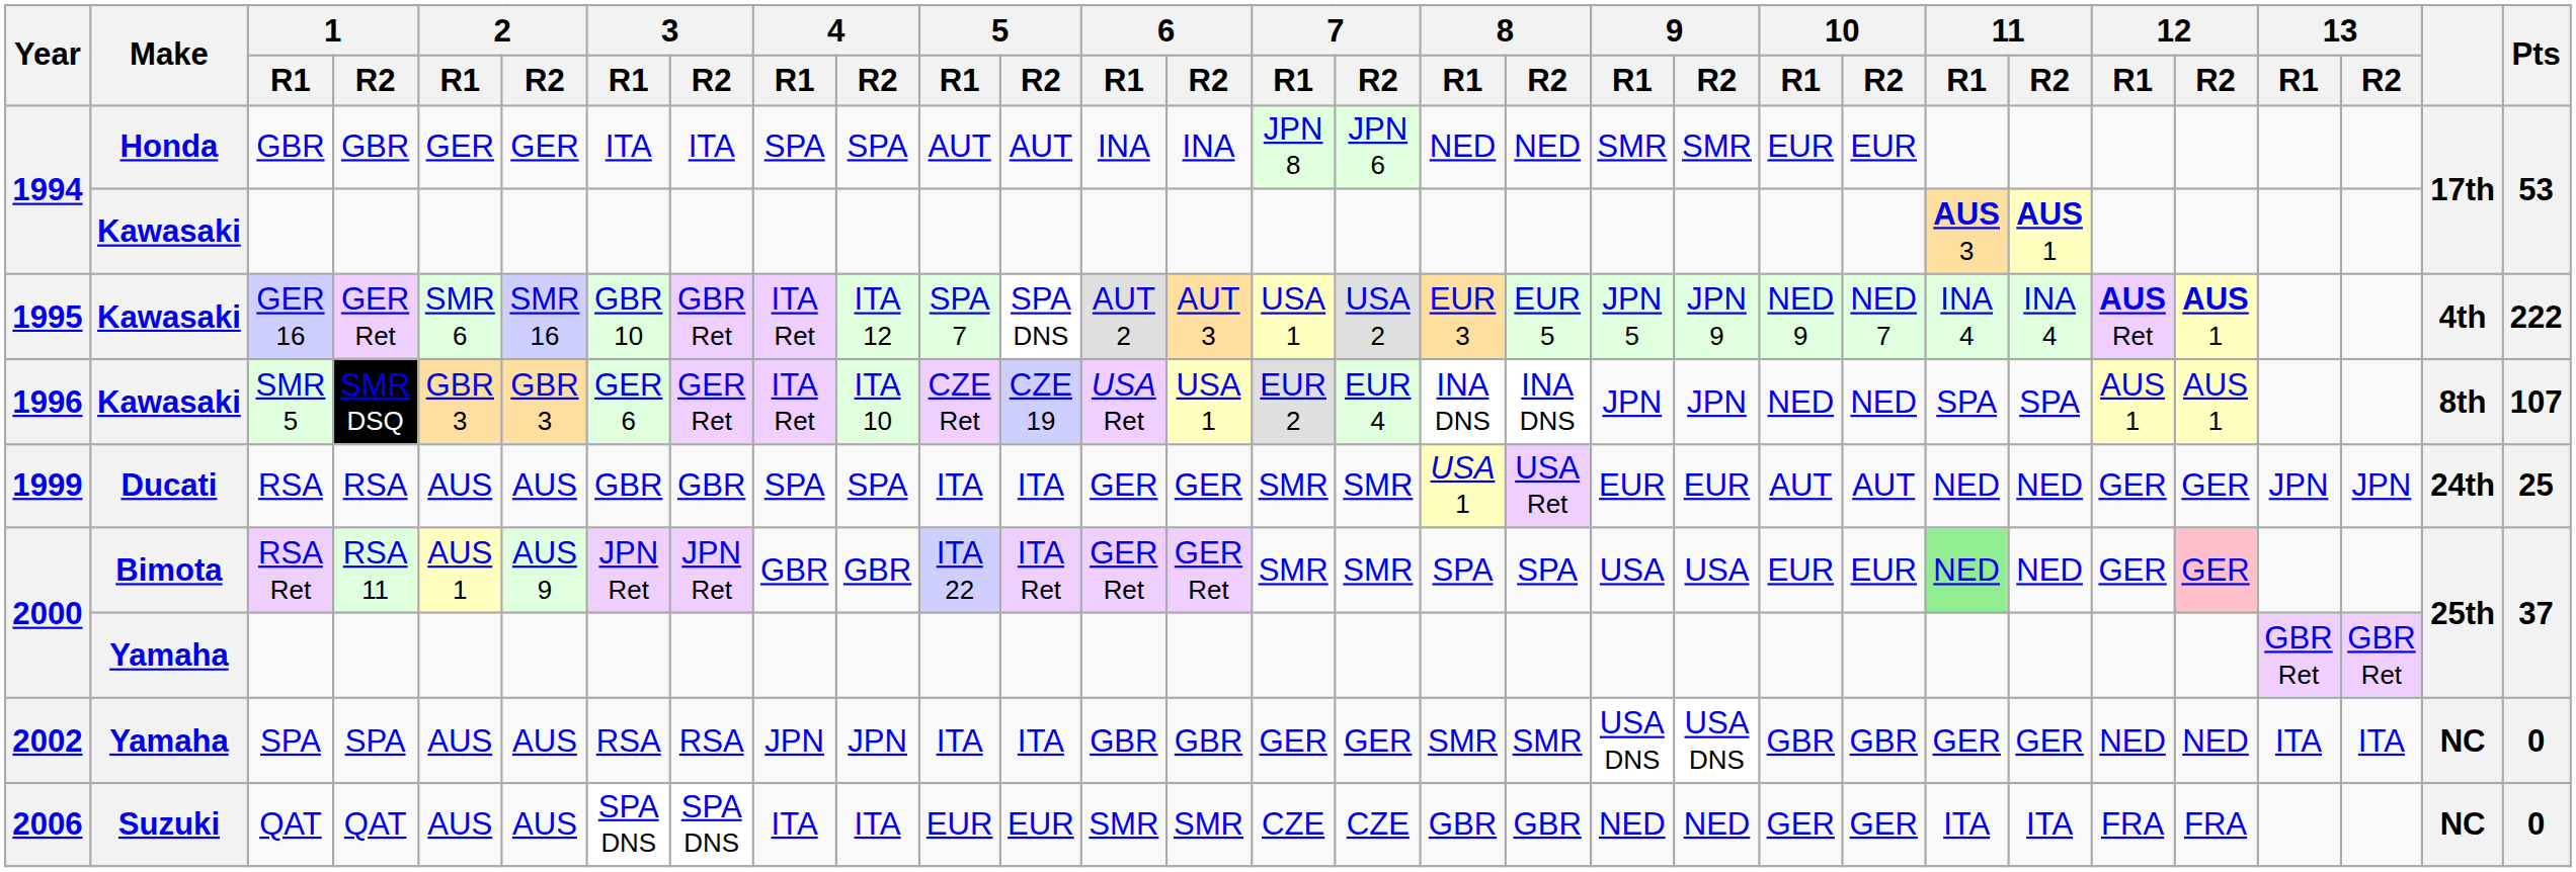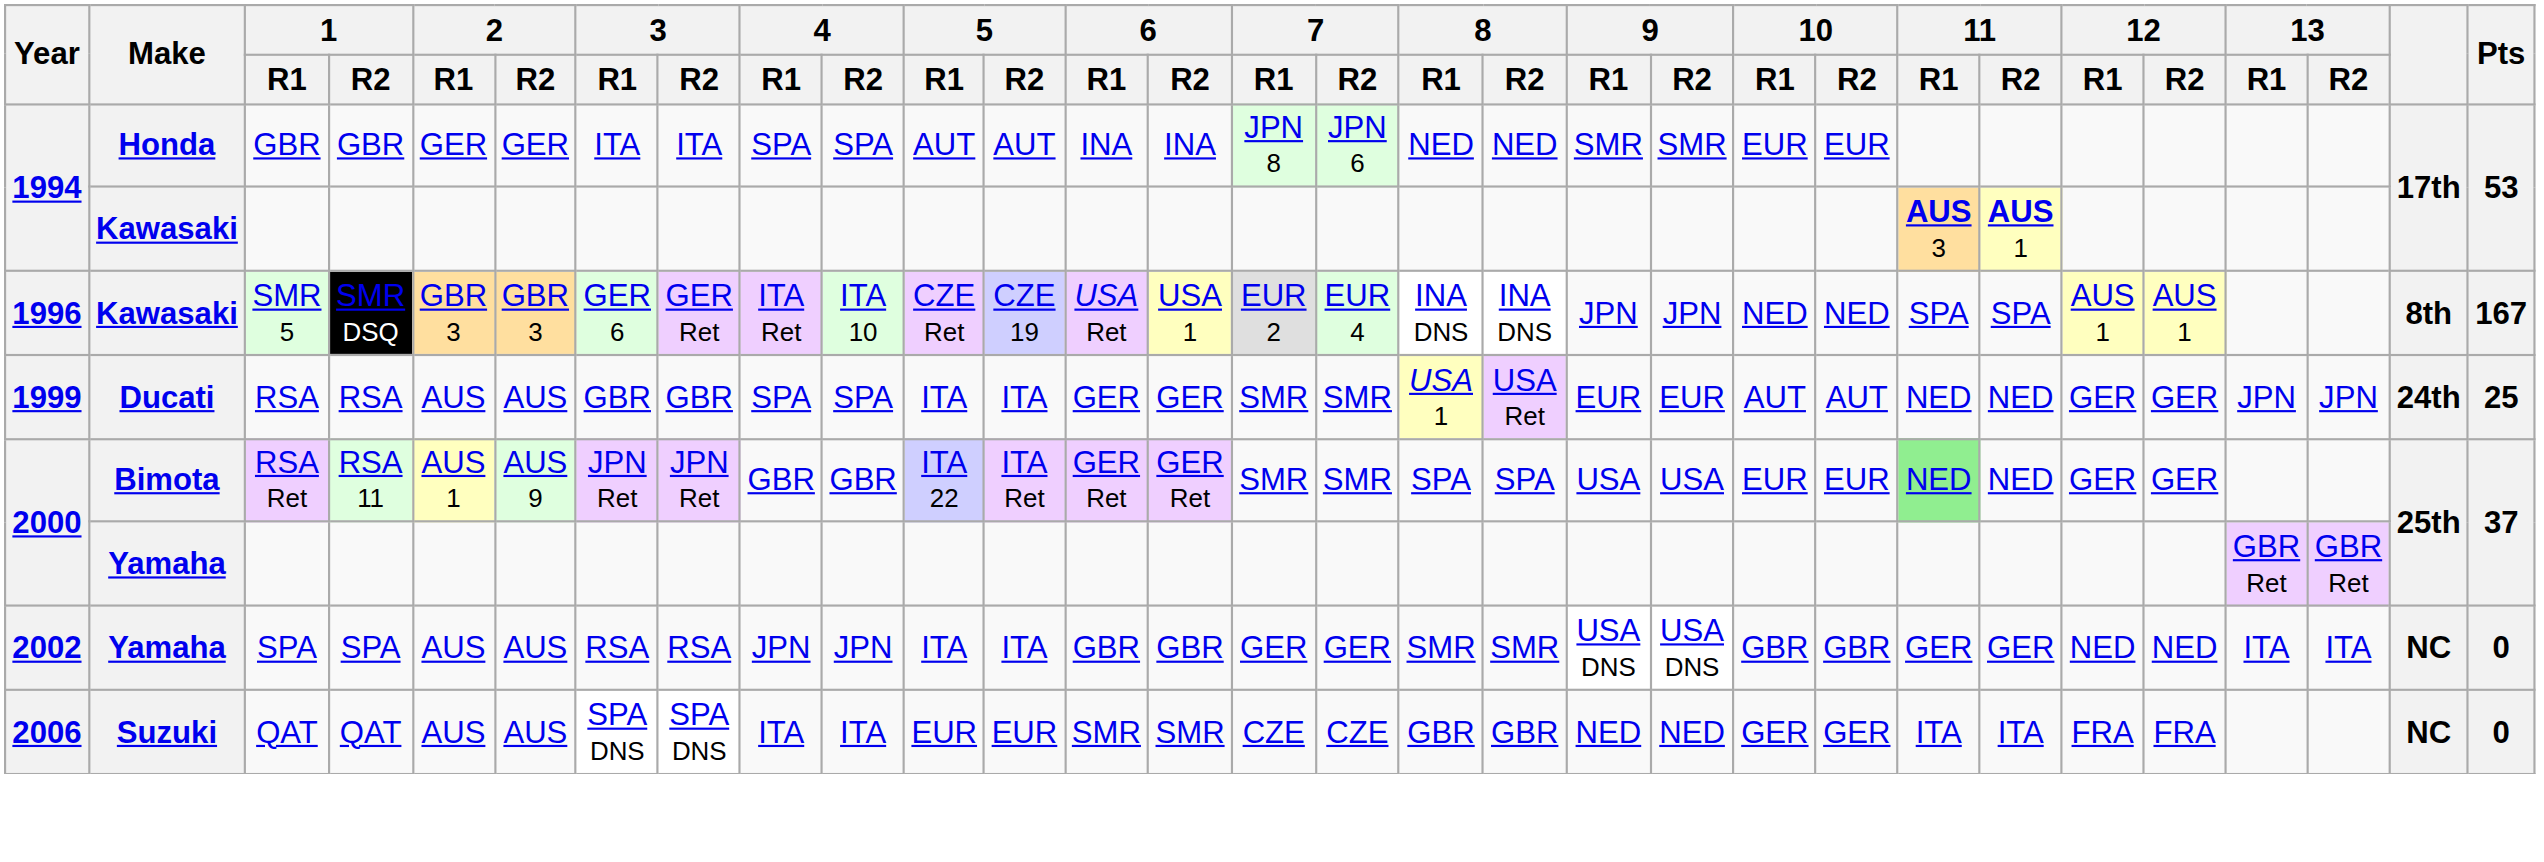 <table class="wikitable" style="text-align:center; font-size:90%">
 <tr>
 <th valign="middle" rowspan=2>Year</th>
 <th valign="middle" rowspan=2>Make</th>
 <th colspan=2>1</th>
 <th colspan=2>2</th>
 <th colspan=2>3</th>
 <th colspan=2>4</th>
 <th colspan=2>5</th>
 <th colspan=2>6</th>
 <th colspan=2>7</th>
 <th colspan=2>8</th>
 <th colspan=2>9</th>
 <th colspan=2>10</th>
 <th colspan=2>11</th>
 <th colspan=2>12</th>
 <th colspan=2>13</th>
 <th rowspan=2></th>
 <th rowspan=2>Pts</th>
 </tr>
 <tr>
 <th>R1</th>
 <th>R2</th>
 <th>R1</th>
 <th>R2</th>
 <th>R1</th>
 <th>R2</th>
 <th>R1</th>
 <th>R2</th>
 <th>R1</th>
 <th>R2</th>
 <th>R1</th>
 <th>R2</th>
 <th>R1</th>
 <th>R2</th>
 <th>R1</th>
 <th>R2</th>
 <th>R1</th>
 <th>R2</th>
 <th>R1</th>
 <th>R2</th>
 <th>R1</th>
 <th>R2</th>
 <th>R1</th>
 <th>R2</th>
 <th>R1</th>
 <th>R2</th>
 </tr>
 <tr>
 <th rowspan=2><a href='#'>1994</a></th>
 <th><a href='#'>Honda</a></th>
 <td><a href='#'>GBR</a></td>
 <td><a href='#'>GBR</a></td>
 <td><a href='#'>GER</a></td>
 <td><a href='#'>GER</a></td>
 <td><a href='#'>ITA</a></td>
 <td><a href='#'>ITA</a></td>
 <td><a href='#'>SPA</a></td>
 <td><a href='#'>SPA</a></td>
 <td><a href='#'>AUT</a></td>
 <td><a href='#'>AUT</a></td>
 <td><a href='#'>INA</a></td>
 <td><a href='#'>INA</a></td>
 <td style="background:#dfffdf;"><a href='#'>JPN</a><br><small>8</small></td>
 <td style="background:#dfffdf;"><a href='#'>JPN</a><br><small>6</small></td>
 <td><a href='#'>NED</a></td>
 <td><a href='#'>NED</a></td>
 <td><a href='#'>SMR</a></td>
 <td><a href='#'>SMR</a></td>
 <td><a href='#'>EUR</a></td>
 <td><a href='#'>EUR</a></td>
 <td></td>
 <td></td>
 <td></td>
 <td></td>
 <td></td>
 <td></td>
 <th rowspan=2>17th</th>
 <th rowspan=2>53</th>
 </tr>
 <tr>
 <th><a href='#'>Kawasaki</a></th>
 <td></td>
 <td></td>
 <td></td>
 <td></td>
 <td></td>
 <td></td>
 <td></td>
 <td></td>
 <td></td>
 <td></td>
 <td></td>
 <td></td>
 <td></td>
 <td></td>
 <td></td>
 <td></td>
 <td></td>
 <td></td>
 <td></td>
 <td></td>
 <td style="background:#ffdf9f;"><strong><a href='#'>AUS</a></strong><br><small>3</small></td>
 <td style="background:#ffffbf;"><strong><a href='#'>AUS</a></strong><br><small>1</small></td>
 <td></td>
 <td></td>
 <td></td>
 <td></td>
 </tr>
 <tr>
-<th><a href='#'>1995</a></th>
-<th><a href='#'>Kawasaki</a></th>
-<td style="background:#CFCFFF;"><a href='#'>GER</a><br><small>16</small></td>
-<td style="background:#efcfff;"><a href='#'>GER</a><br><small>Ret</small></td>
-<td style="background:#dfffdf;"><a href='#'>SMR</a><br><small>6</small></td>
-<td style="background:#CFCFFF;"><a href='#'>SMR</a><br><small>16</small></td>
-<td style="background:#dfffdf;"><a href='#'>GBR</a><br><small>10</small></td>
-<td style="background:#efcfff;"><a href='#'>GBR</a><br><small>Ret</small></td>
-<td style="background:#efcfff;"><a href='#'>ITA</a><br><small>Ret</small></td>
-<td style="background:#dfffdf;"><a href='#'>ITA</a><br><small>12</small></td>
-<td style="background:#dfffdf;"><a href='#'>SPA</a><br><small>7</small></td>
-<td style="background:#ffffff;"><a href='#'>SPA</a><br><small>DNS</small></td>
-<td style="background:#dfdfdf;"><a href='#'>AUT</a><br><small>2</small></td>
-<td style="background:#ffdf9f;"><a href='#'>AUT</a><br><small>3</small></td>
-<td style="background:#ffffbf;"><a href='#'>USA</a><br><small>1</small></td>
-<td style="background:#dfdfdf;"><a href='#'>USA</a><br><small>2</small></td>
-<td style="background:#ffdf9f;"><a href='#'>EUR</a><br><small>3</small></td>
-<td style="background:#dfffdf;"><a href='#'>EUR</a><br><small>5</small></td>
-<td style="background:#dfffdf;"><a href='#'>JPN</a><br><small>5</small></td>
-<td style="background:#dfffdf;"><a href='#'>JPN</a><br><small>9</small></td>
-<td style="background:#dfffdf;"><a href='#'>NED</a><br><small>9</small></td>
-<td style="background:#dfffdf;"><a href='#'>NED</a><br><small>7</small></td>
-<td style="background:#dfffdf;"><a href='#'>INA</a><br><small>4</small></td>
-<td style="background:#dfffdf;"><a href='#'>INA</a><br><small>4</small></td>
-<td style="background:#efcfff;"><strong><a href='#'>AUS</a></strong><br><small>Ret</small></td>
-<td style="background:#ffffbf;"><strong><a href='#'>AUS</a></strong><br><small>1</small></td>
-<td></td>
-<td></td>
-<th>4th</th>
-<th>222</th>
-</tr>
-<tr>
 <th><a href='#'>1996</a></th>
 <th><a href='#'>Kawasaki</a></th>
 <td style="background:#dfffdf;"><a href='#'>SMR</a><br><small>5</small></td>
 <td style="background:black; color:white;"><a href='#'><span>SMR</span></a><br><small>DSQ</small></td>
 <td style="background:#ffdf9f;"><a href='#'>GBR</a><br><small>3</small></td>
 <td style="background:#ffdf9f;"><a href='#'>GBR</a><br><small>3</small></td>
 <td style="background:#dfffdf;"><a href='#'>GER</a><br><small>6</small></td>
 <td style="background:#efcfff;"><a href='#'>GER</a><br><small>Ret</small></td>
 <td style="background:#efcfff;"><a href='#'>ITA</a><br><small>Ret</small></td>
 <td style="background:#dfffdf;"><a href='#'>ITA</a><br><small>10</small></td>
 <td style="background:#efcfff;"><a href='#'>CZE</a><br><small>Ret</small></td>
 <td style="background:#CFCFFF;"><a href='#'>CZE</a><br><small>19</small></td>
 <td style="background:#efcfff;"><em><a href='#'>USA</a></em><br><small>Ret</small></td>
 <td style="background:#ffffbf;"><a href='#'>USA</a><br><small>1</small></td>
 <td style="background:#dfdfdf;"><a href='#'>EUR</a><br><small>2</small></td>
 <td style="background:#dfffdf;"><a href='#'>EUR</a><br><small>4</small></td>
 <td style="background:#ffffff;"><a href='#'>INA</a><br><small>DNS</small></td>
 <td style="background:#ffffff;"><a href='#'>INA</a><br><small>DNS</small></td>
 <td><a href='#'>JPN</a></td>
 <td><a href='#'>JPN</a></td>
 <td><a href='#'>NED</a></td>
 <td><a href='#'>NED</a></td>
 <td><a href='#'>SPA</a></td>
 <td><a href='#'>SPA</a></td>
 <td style="background:#ffffbf;"><a href='#'>AUS</a><br><small>1</small></td>
 <td style="background:#ffffbf;"><a href='#'>AUS</a><br><small>1</small></td>
 <td></td>
 <td></td>
 <th>8th</th>
-<th>107</th>
+<th>167</th>
 </tr>
 <tr>
 <th><a href='#'>1999</a></th>
 <th><a href='#'>Ducati</a></th>
 <td><a href='#'>RSA</a></td>
 <td><a href='#'>RSA</a></td>
 <td><a href='#'>AUS</a></td>
 <td><a href='#'>AUS</a></td>
 <td><a href='#'>GBR</a></td>
 <td><a href='#'>GBR</a></td>
 <td><a href='#'>SPA</a></td>
 <td><a href='#'>SPA</a></td>
 <td><a href='#'>ITA</a></td>
 <td><a href='#'>ITA</a></td>
 <td><a href='#'>GER</a></td>
 <td><a href='#'>GER</a></td>
 <td><a href='#'>SMR</a></td>
 <td><a href='#'>SMR</a></td>
 <td style="background:#ffffbf;"><em><a href='#'>USA</a></em><br><small>1</small></td>
 <td style="background:#efcfff;"><a href='#'>USA</a><br><small>Ret</small></td>
 <td><a href='#'>EUR</a></td>
 <td><a href='#'>EUR</a></td>
 <td><a href='#'>AUT</a></td>
 <td><a href='#'>AUT</a></td>
 <td><a href='#'>NED</a></td>
 <td><a href='#'>NED</a></td>
 <td><a href='#'>GER</a></td>
 <td><a href='#'>GER</a></td>
 <td><a href='#'>JPN</a></td>
 <td><a href='#'>JPN</a></td>
 <th>24th</th>
 <th>25</th>
 </tr>
 <tr>
 <th rowspan=2><a href='#'>2000</a></th>
 <th><a href='#'>Bimota</a></th>
 <td style="background:#efcfff;"><a href='#'>RSA</a><br><small>Ret</small></td>
 <td style="background:#dfffdf;"><a href='#'>RSA</a><br><small>11</small></td>
 <td style="background:#ffffbf;"><a href='#'>AUS</a><br><small>1</small></td>
 <td style="background:#dfffdf;"><a href='#'>AUS</a><br><small>9</small></td>
 <td style="background:#efcfff;"><a href='#'>JPN</a><br><small>Ret</small></td>
 <td style="background:#efcfff;"><a href='#'>JPN</a><br><small>Ret</small></td>
 <td><a href='#'>GBR</a></td>
 <td><a href='#'>GBR</a></td>
 <td style="background:#CFCFFF;"><a href='#'>ITA</a><br><small>22</small></td>
 <td style="background:#efcfff;"><a href='#'>ITA</a><br><small>Ret</small></td>
 <td style="background:#efcfff;"><a href='#'>GER</a><br><small>Ret</small></td>
 <td style="background:#efcfff;"><a href='#'>GER</a><br><small>Ret</small></td>
 <td><a href='#'>SMR</a></td>
 <td><a href='#'>SMR</a></td>
 <td><a href='#'>SPA</a></td>
 <td><a href='#'>SPA</a></td>
 <td><a href='#'>USA</a></td>
 <td><a href='#'>USA</a></td>
 <td><a href='#'>EUR</a></td>
 <td><a href='#'>EUR</a></td>
 <td style="background: lightgreen;"><a href='#'>NED</a></td>
 <td><a href='#'>NED</a></td>
 <td><a href='#'>GER</a></td>
-<td style="background: pink;"><a href='#'>GER</a></td>
+<td><a href='#'>GER</a></td>
 <td></td>
 <td></td>
 <th rowspan=2>25th</th>
 <th rowspan=2>37</th>
 </tr>
 <tr>
 <th><a href='#'>Yamaha</a></th>
 <td></td>
 <td></td>
 <td></td>
 <td></td>
 <td></td>
 <td></td>
 <td></td>
 <td></td>
 <td></td>
 <td></td>
 <td></td>
 <td></td>
 <td></td>
 <td></td>
 <td></td>
 <td></td>
 <td></td>
 <td></td>
 <td></td>
 <td></td>
 <td></td>
 <td></td>
 <td></td>
 <td></td>
 <td style="background:#efcfff;"><a href='#'>GBR</a><br><small>Ret</small></td>
 <td style="background:#efcfff;"><a href='#'>GBR</a><br><small>Ret</small></td>
 </tr>
 <tr>
 <th><a href='#'>2002</a></th>
 <th><a href='#'>Yamaha</a></th>
 <td><a href='#'>SPA</a></td>
 <td><a href='#'>SPA</a></td>
 <td><a href='#'>AUS</a></td>
 <td><a href='#'>AUS</a></td>
 <td><a href='#'>RSA</a></td>
 <td><a href='#'>RSA</a></td>
 <td><a href='#'>JPN</a></td>
 <td><a href='#'>JPN</a></td>
 <td><a href='#'>ITA</a></td>
 <td><a href='#'>ITA</a></td>
 <td><a href='#'>GBR</a></td>
 <td><a href='#'>GBR</a></td>
 <td><a href='#'>GER</a></td>
 <td><a href='#'>GER</a></td>
 <td><a href='#'>SMR</a></td>
 <td><a href='#'>SMR</a></td>
 <td style="background:#ffffff;"><a href='#'>USA</a><br><small>DNS</small></td>
 <td style="background:#ffffff;"><a href='#'>USA</a><br><small>DNS</small></td>
 <td><a href='#'>GBR</a></td>
 <td><a href='#'>GBR</a></td>
 <td><a href='#'>GER</a></td>
 <td><a href='#'>GER</a></td>
 <td><a href='#'>NED</a></td>
 <td><a href='#'>NED</a></td>
 <td><a href='#'>ITA</a></td>
 <td><a href='#'>ITA</a></td>
 <th>NC</th>
 <th>0</th>
 </tr>
 <tr>
 <th><a href='#'>2006</a></th>
 <th><a href='#'>Suzuki</a></th>
 <td><a href='#'>QAT</a></td>
 <td><a href='#'>QAT</a></td>
 <td><a href='#'>AUS</a></td>
 <td><a href='#'>AUS</a></td>
 <td style="background:#ffffff;"><a href='#'>SPA</a><br><small>DNS</small></td>
 <td style="background:#ffffff;"><a href='#'>SPA</a><br><small>DNS</small></td>
 <td><a href='#'>ITA</a></td>
 <td><a href='#'>ITA</a></td>
 <td><a href='#'>EUR</a></td>
 <td><a href='#'>EUR</a></td>
 <td><a href='#'>SMR</a></td>
 <td><a href='#'>SMR</a></td>
 <td><a href='#'>CZE</a></td>
 <td><a href='#'>CZE</a></td>
 <td><a href='#'>GBR</a></td>
 <td><a href='#'>GBR</a></td>
 <td><a href='#'>NED</a></td>
 <td><a href='#'>NED</a></td>
 <td><a href='#'>GER</a></td>
 <td><a href='#'>GER</a></td>
 <td><a href='#'>ITA</a></td>
 <td><a href='#'>ITA</a></td>
 <td><a href='#'>FRA</a></td>
 <td><a href='#'>FRA</a></td>
 <td></td>
 <td></td>
 <th>NC</th>
 <th>0</th>
 </tr>
 </table>
